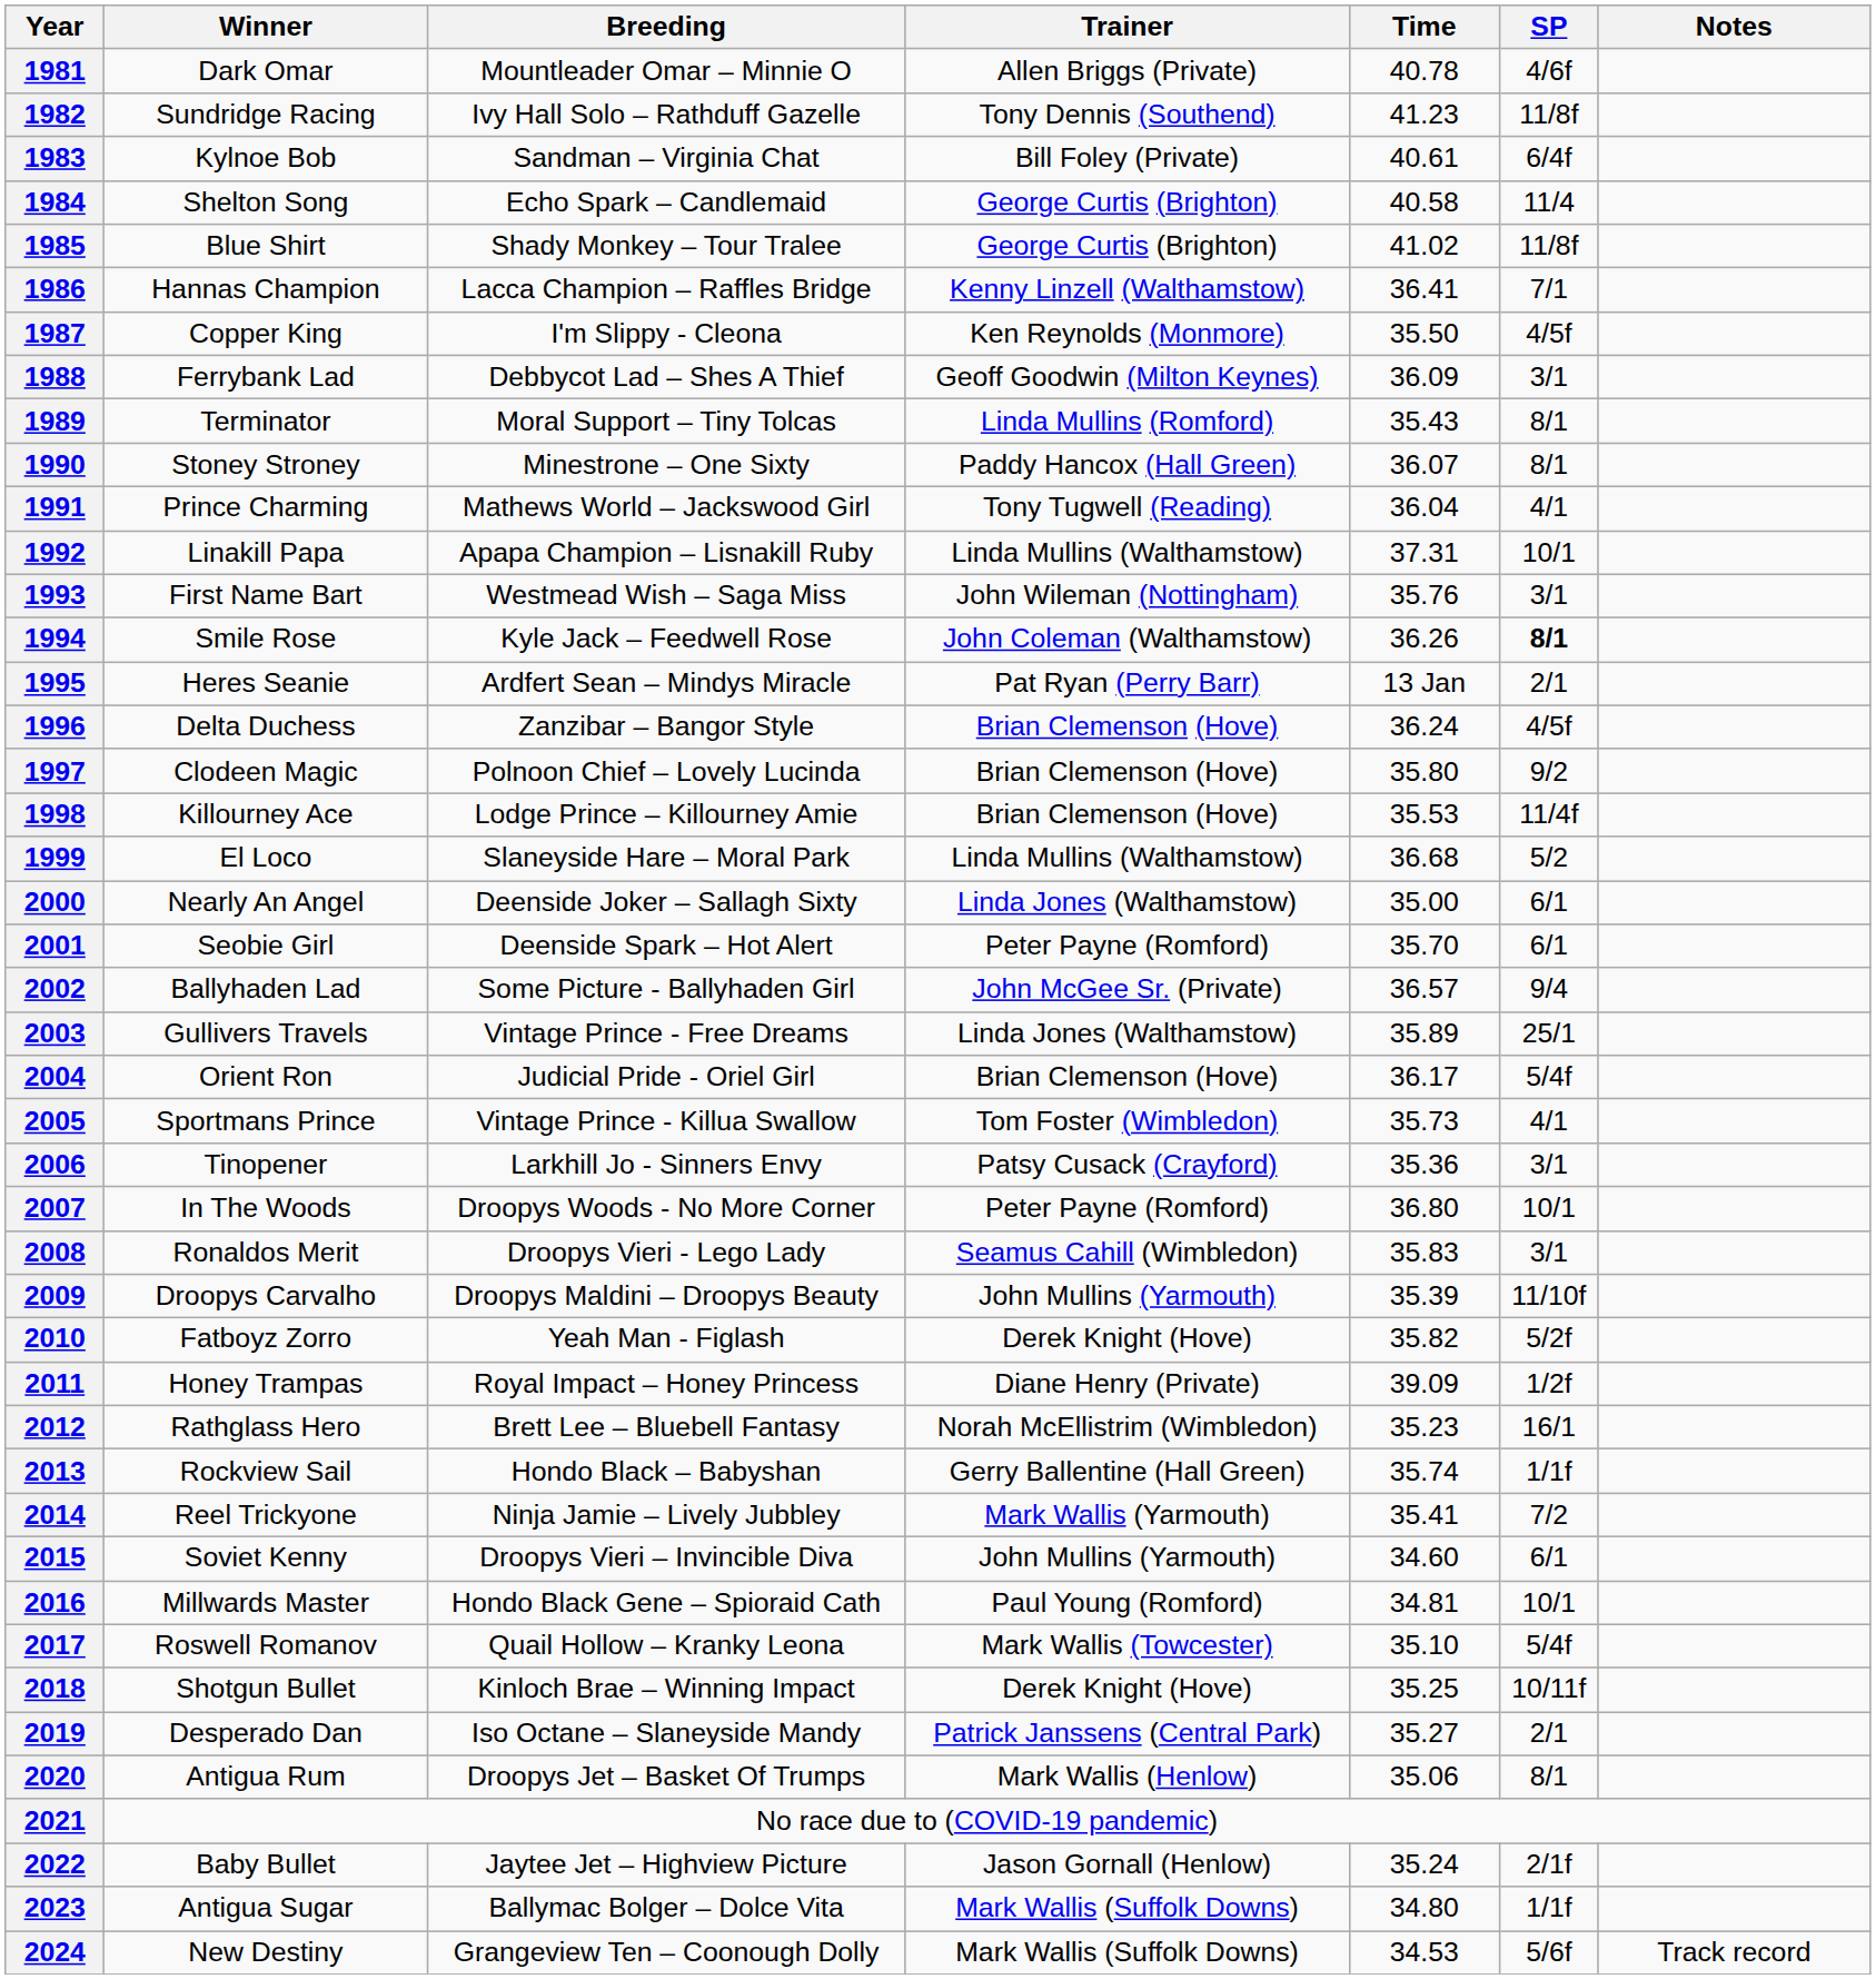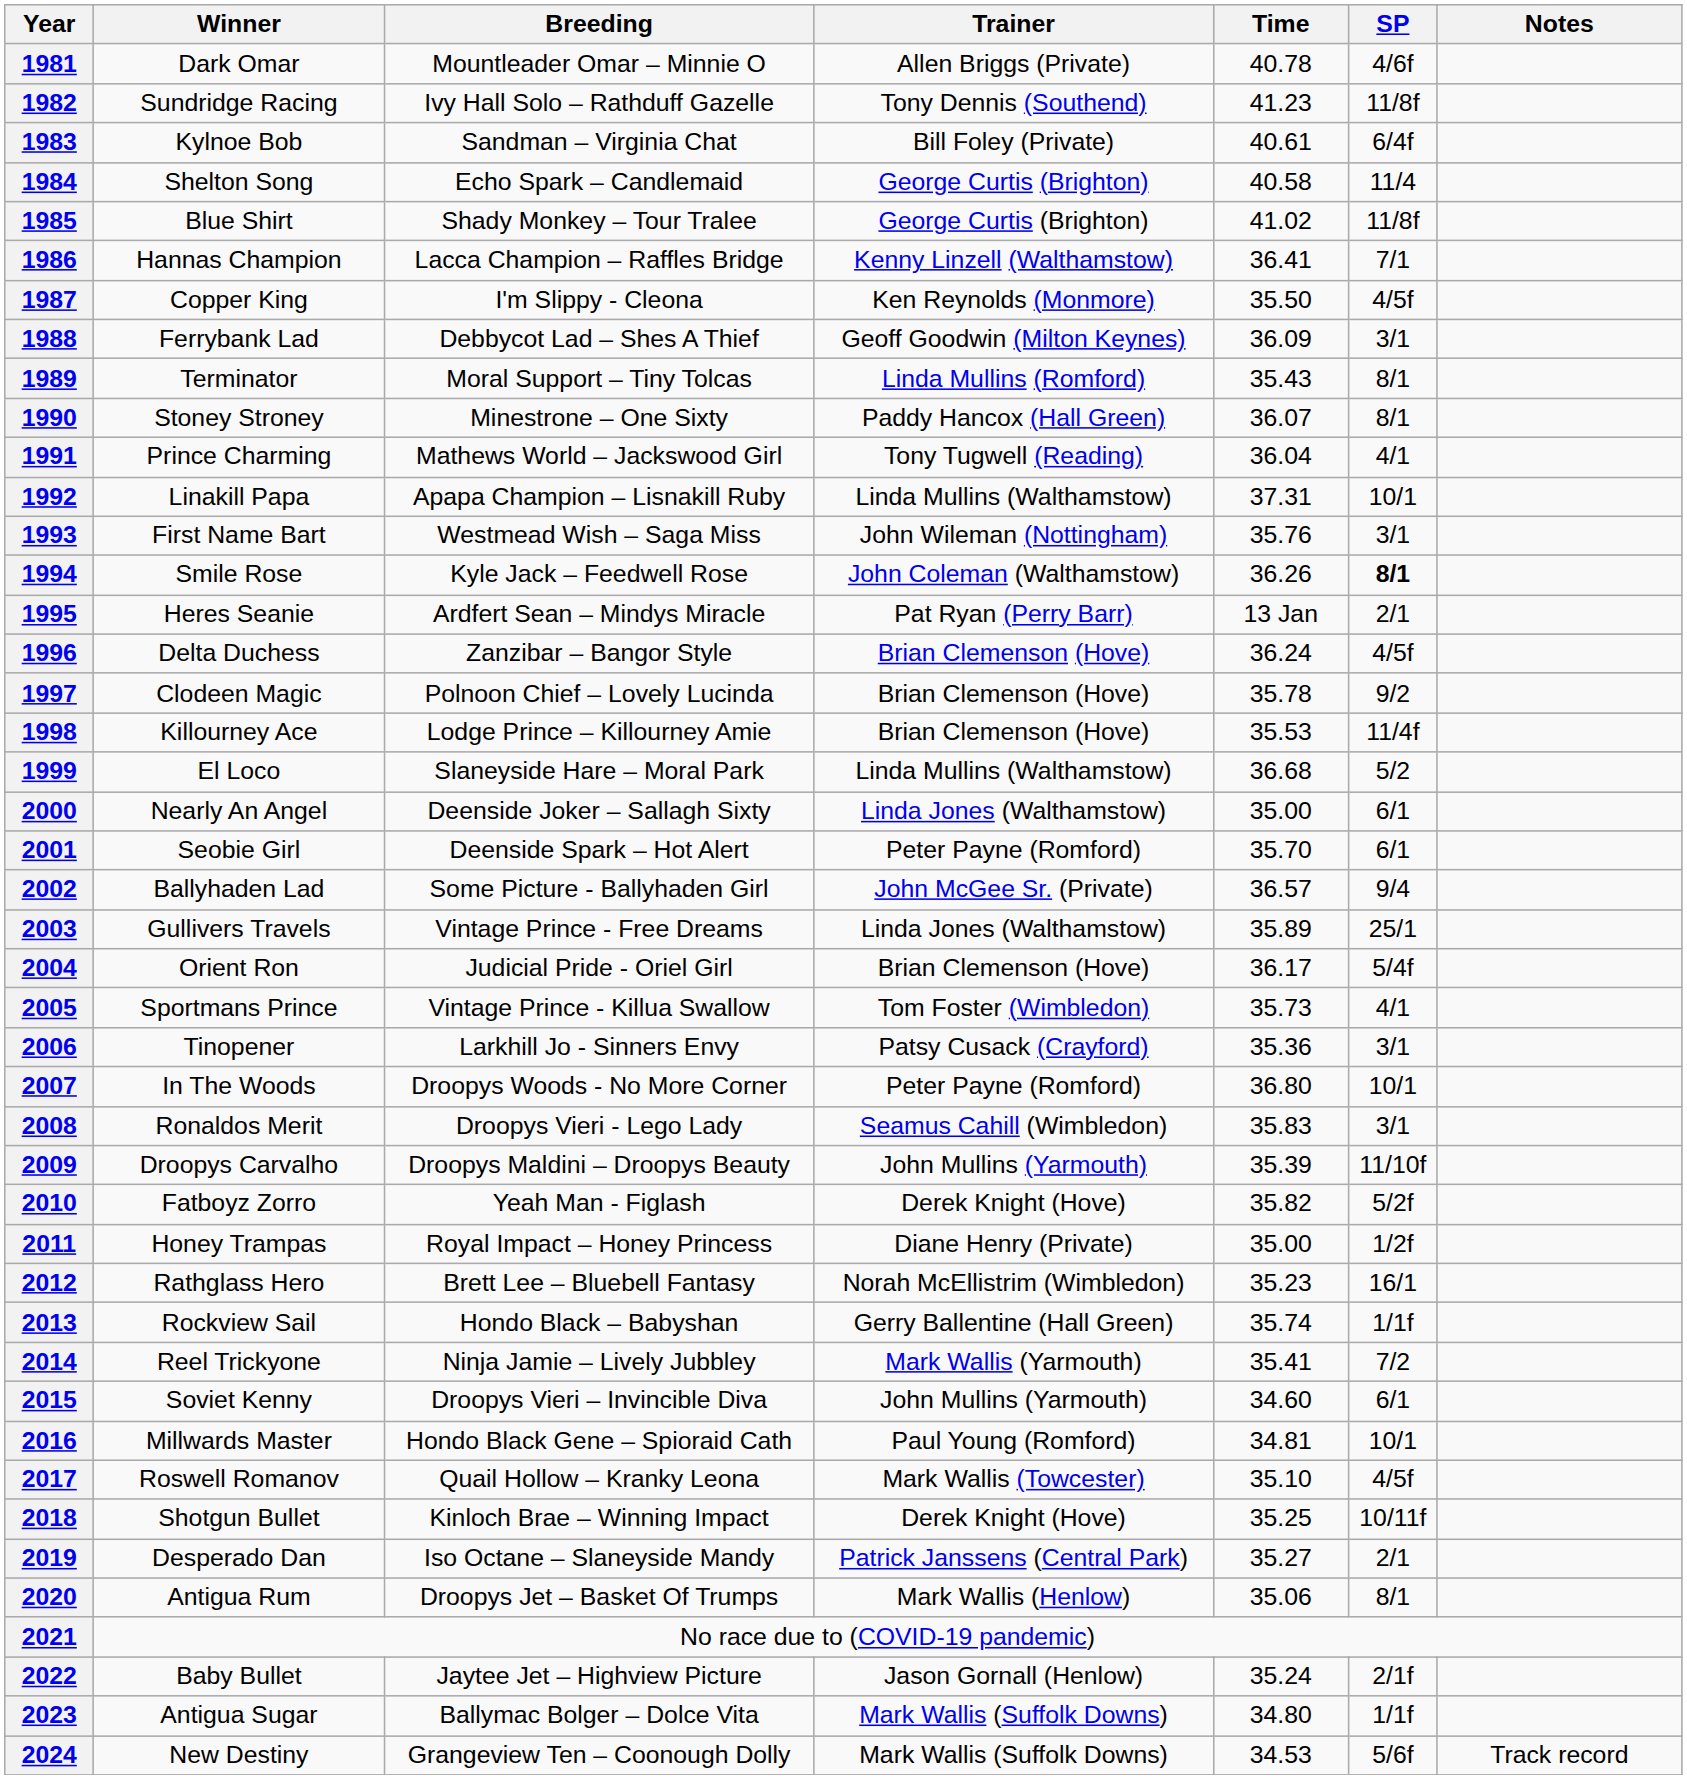 <table class="wikitable" style="text-align:center">
 <tr>
 <th width=50>Year</th>
 <th width=180>Winner</th>
 <th width=270>Breeding</th>
 <th width=250>Trainer</th>
 <th width=80>Time</th>
 <th width=50><a href='#'>SP</a></th>
 <th width=150>Notes</th>
 </tr>
 <tr>
 <th><a href='#'>1981</a></th>
 <td>Dark Omar</td>
 <td>Mountleader Omar – Minnie O</td>
 <td>Allen Briggs (Private)</td>
 <td>40.78</td>
 <td>4/6f</td>
 <td></td>
 </tr>
 <tr>
 <th><a href='#'>1982</a></th>
 <td>Sundridge Racing</td>
 <td>Ivy Hall Solo – Rathduff Gazelle</td>
 <td>Tony Dennis <a href='#'>(Southend)</a></td>
 <td>41.23</td>
 <td>11/8f</td>
 <td></td>
 </tr>
 <tr>
 <th><a href='#'>1983</a></th>
 <td>Kylnoe Bob</td>
 <td>Sandman – Virginia Chat</td>
 <td>Bill Foley (Private)</td>
 <td>40.61</td>
 <td>6/4f</td>
 <td></td>
 </tr>
 <tr>
 <th><a href='#'>1984</a></th>
 <td>Shelton Song</td>
 <td>Echo Spark – Candlemaid</td>
 <td><a href='#'>George Curtis</a>  <a href='#'>(Brighton)</a></td>
 <td>40.58</td>
 <td>11/4</td>
 <td></td>
 </tr>
 <tr>
 <th><a href='#'>1985</a></th>
 <td>Blue Shirt</td>
 <td>Shady Monkey – Tour Tralee</td>
 <td><a href='#'>George Curtis</a>  (Brighton)</td>
 <td>41.02</td>
 <td>11/8f</td>
 <td></td>
 </tr>
 <tr>
 <th><a href='#'>1986</a></th>
 <td>Hannas Champion</td>
 <td>Lacca Champion – Raffles Bridge</td>
 <td><a href='#'>Kenny Linzell</a> <a href='#'>(Walthamstow)</a></td>
 <td>36.41</td>
 <td>7/1</td>
 <td></td>
 </tr>
 <tr>
 <th><a href='#'>1987</a></th>
 <td>Copper King</td>
 <td>I'm Slippy - Cleona</td>
 <td>Ken Reynolds <a href='#'>(Monmore)</a></td>
 <td>35.50</td>
 <td>4/5f</td>
 <td></td>
 </tr>
 <tr>
 <th><a href='#'>1988</a></th>
 <td>Ferrybank Lad</td>
 <td>Debbycot Lad – Shes A Thief</td>
 <td>Geoff Goodwin <a href='#'>(Milton Keynes)</a></td>
 <td>36.09</td>
 <td>3/1</td>
 <td></td>
 </tr>
 <tr>
 <th><a href='#'>1989</a></th>
 <td>Terminator</td>
 <td>Moral Support – Tiny Tolcas</td>
 <td><a href='#'>Linda Mullins</a> <a href='#'>(Romford)</a></td>
 <td>35.43</td>
 <td>8/1</td>
 <td></td>
 </tr>
 <tr>
 <th><a href='#'>1990</a></th>
 <td>Stoney Stroney</td>
 <td>Minestrone – One Sixty</td>
 <td>Paddy Hancox <a href='#'>(Hall Green)</a></td>
 <td>36.07</td>
 <td>8/1</td>
 <td></td>
 </tr>
 <tr>
 <th><a href='#'>1991</a></th>
 <td>Prince Charming</td>
 <td>Mathews World – Jackswood Girl</td>
 <td>Tony Tugwell <a href='#'>(Reading)</a></td>
 <td>36.04</td>
 <td>4/1</td>
 <td></td>
 </tr>
 <tr>
 <th><a href='#'>1992</a></th>
 <td>Linakill Papa</td>
 <td>Apapa Champion – Lisnakill Ruby</td>
 <td>Linda Mullins (Walthamstow)</td>
 <td>37.31</td>
 <td>10/1</td>
 <td></td>
 </tr>
 <tr>
 <th><a href='#'>1993</a></th>
 <td>First Name Bart</td>
 <td>Westmead Wish – Saga Miss</td>
 <td>John Wileman <a href='#'>(Nottingham)</a></td>
 <td>35.76</td>
 <td>3/1</td>
 <td></td>
 </tr>
 <tr>
 <th><a href='#'>1994</a></th>
 <td>Smile Rose</td>
 <td>Kyle Jack – Feedwell Rose</td>
 <td><a href='#'>John Coleman</a> (Walthamstow)</td>
 <td>36.26</td>
 <td><strong>8/1</strong></td>
 <td></td>
 </tr>
 <tr>
 <th><a href='#'>1995</a></th>
 <td>Heres Seanie</td>
 <td>Ardfert Sean – Mindys Miracle</td>
 <td>Pat Ryan <a href='#'>(Perry Barr)</a></td>
 <td>13 Jan</td>
 <td>2/1</td>
 <td></td>
 </tr>
 <tr>
 <th><a href='#'>1996</a></th>
 <td>Delta Duchess</td>
 <td>Zanzibar – Bangor Style</td>
 <td><a href='#'>Brian Clemenson</a> <a href='#'>(Hove)</a></td>
 <td>36.24</td>
 <td>4/5f</td>
 <td></td>
 </tr>
 <tr>
 <th><a href='#'>1997</a></th>
 <td>Clodeen Magic</td>
 <td>Polnoon Chief – Lovely Lucinda</td>
 <td>Brian Clemenson (Hove)</td>
-<td>35.80</td>
+<td>35.78</td>
 <td>9/2</td>
 <td></td>
 </tr>
 <tr>
 <th><a href='#'>1998</a></th>
 <td>Killourney Ace</td>
 <td>Lodge Prince – Killourney Amie</td>
 <td>Brian Clemenson (Hove)</td>
 <td>35.53</td>
 <td>11/4f</td>
 <td></td>
 </tr>
 <tr>
 <th><a href='#'>1999</a></th>
 <td>El Loco</td>
 <td>Slaneyside Hare – Moral Park</td>
 <td>Linda Mullins (Walthamstow)</td>
 <td>36.68</td>
 <td>5/2</td>
 <td></td>
 </tr>
 <tr>
 <th><a href='#'>2000</a></th>
 <td>Nearly An Angel</td>
 <td>Deenside Joker – Sallagh Sixty</td>
 <td><a href='#'>Linda Jones</a> (Walthamstow)</td>
 <td>35.00</td>
 <td>6/1</td>
 <td></td>
 </tr>
 <tr>
 <th><a href='#'>2001</a></th>
 <td>Seobie Girl</td>
 <td>Deenside Spark – Hot Alert</td>
 <td>Peter Payne (Romford)</td>
 <td>35.70</td>
 <td>6/1</td>
 <td></td>
 </tr>
 <tr>
 <th><a href='#'>2002</a></th>
 <td>Ballyhaden Lad</td>
 <td>Some Picture - Ballyhaden Girl</td>
 <td><a href='#'>John McGee Sr.</a> (Private)</td>
 <td>36.57</td>
 <td>9/4</td>
 <td></td>
 </tr>
 <tr>
 <th><a href='#'>2003</a></th>
 <td>Gullivers Travels</td>
 <td>Vintage Prince - Free Dreams</td>
 <td>Linda Jones (Walthamstow)</td>
 <td>35.89</td>
 <td>25/1</td>
 <td></td>
 </tr>
 <tr>
 <th><a href='#'>2004</a></th>
 <td>Orient Ron</td>
 <td>Judicial Pride - Oriel Girl</td>
 <td>Brian Clemenson (Hove)</td>
 <td>36.17</td>
 <td>5/4f</td>
 <td></td>
 </tr>
 <tr>
 <th><a href='#'>2005</a></th>
 <td>Sportmans Prince </td>
 <td>Vintage Prince - Killua Swallow</td>
 <td>Tom Foster <a href='#'>(Wimbledon)</a></td>
 <td>35.73</td>
 <td>4/1</td>
 <td></td>
 </tr>
 <tr>
 <th><a href='#'>2006</a></th>
 <td>Tinopener </td>
 <td>Larkhill Jo - Sinners Envy</td>
 <td>Patsy Cusack <a href='#'>(Crayford)</a></td>
 <td>35.36</td>
 <td>3/1</td>
 <td></td>
 </tr>
 <tr>
 <th><a href='#'>2007</a></th>
 <td>In The Woods </td>
 <td>Droopys Woods - No More Corner</td>
 <td>Peter Payne (Romford)</td>
 <td>36.80</td>
 <td>10/1</td>
 <td></td>
 </tr>
 <tr>
 <th><a href='#'>2008</a></th>
 <td>Ronaldos Merit </td>
 <td>Droopys Vieri - Lego Lady</td>
 <td><a href='#'>Seamus Cahill</a> (Wimbledon)</td>
 <td>35.83</td>
 <td>3/1</td>
 <td></td>
 </tr>
 <tr>
 <th><a href='#'>2009</a></th>
 <td>Droopys Carvalho </td>
 <td>Droopys Maldini – Droopys Beauty</td>
 <td>John Mullins <a href='#'>(Yarmouth)</a></td>
 <td>35.39</td>
 <td>11/10f</td>
 <td></td>
 </tr>
 <tr>
 <th><a href='#'>2010</a></th>
 <td>Fatboyz Zorro </td>
 <td>Yeah Man - Figlash</td>
 <td>Derek Knight (Hove)</td>
 <td>35.82</td>
 <td>5/2f</td>
 <td></td>
 </tr>
 <tr>
 <th><a href='#'>2011</a></th>
 <td>Honey Trampas </td>
 <td>Royal Impact – Honey Princess</td>
 <td>Diane Henry (Private)</td>
-<td>39.09</td>
+<td>35.00</td>
 <td>1/2f</td>
 <td></td>
 </tr>
 <tr>
 <th><a href='#'>2012</a></th>
 <td>Rathglass Hero	</td>
 <td>Brett Lee – Bluebell Fantasy</td>
 <td>Norah McEllistrim (Wimbledon)</td>
 <td>35.23</td>
 <td>16/1</td>
 <td></td>
 </tr>
 <tr>
 <th><a href='#'>2013</a></th>
 <td>Rockview Sail </td>
 <td>Hondo Black – Babyshan</td>
 <td>Gerry Ballentine (Hall Green)</td>
 <td>35.74</td>
 <td>1/1f</td>
 <td></td>
 </tr>
 <tr>
 <th><a href='#'>2014</a></th>
 <td>Reel Trickyone </td>
 <td>Ninja Jamie – Lively Jubbley</td>
 <td><a href='#'>Mark Wallis</a> (Yarmouth)</td>
 <td>35.41</td>
 <td>7/2</td>
 <td></td>
 </tr>
 <tr>
 <th><a href='#'>2015</a></th>
 <td>Soviet Kenny </td>
 <td>Droopys Vieri – Invincible Diva</td>
 <td>John Mullins (Yarmouth)</td>
 <td>34.60</td>
 <td>6/1</td>
 <td></td>
 </tr>
 <tr>
 <th><a href='#'>2016</a></th>
 <td>Millwards Master </td>
 <td>Hondo Black Gene – Spioraid Cath</td>
 <td>Paul Young (Romford)</td>
 <td>34.81</td>
 <td>10/1</td>
 <td></td>
 </tr>
 <tr>
 <th><a href='#'>2017</a></th>
 <td>Roswell Romanov </td>
 <td>Quail Hollow – Kranky Leona</td>
 <td>Mark Wallis <a href='#'>(Towcester)</a></td>
 <td>35.10</td>
-<td>5/4f</td>
+<td>4/5f</td>
 <td></td>
 </tr>
 <tr>
 <th><a href='#'>2018</a></th>
 <td>Shotgun Bullet </td>
 <td>Kinloch Brae – Winning Impact</td>
 <td>Derek Knight (Hove)</td>
 <td>35.25</td>
 <td>10/11f</td>
 <td></td>
 </tr>
 <tr>
 <th><a href='#'>2019</a></th>
 <td>Desperado Dan</td>
 <td>Iso Octane – Slaneyside Mandy</td>
 <td><a href='#'>Patrick Janssens</a> (<a href='#'>Central Park</a>)</td>
 <td>35.27</td>
 <td>2/1</td>
 <td></td>
 </tr>
 <tr>
 <th><a href='#'>2020</a></th>
 <td>Antigua Rum</td>
 <td>Droopys Jet – Basket Of Trumps</td>
 <td>Mark Wallis (<a href='#'>Henlow</a>)</td>
 <td>35.06</td>
 <td>8/1</td>
 <td></td>
 </tr>
 <tr>
 <th><a href='#'>2021</a></th>
 <td colspan=6>No race due to (<a href='#'>COVID-19 pandemic</a>)</td>
 </tr>
 <tr>
 <th><a href='#'>2022</a></th>
 <td>Baby Bullet</td>
 <td>Jaytee Jet – Highview Picture</td>
 <td>Jason Gornall (Henlow)</td>
 <td>35.24</td>
 <td>2/1f</td>
 <td></td>
 </tr>
 <tr>
 <th><a href='#'>2023</a></th>
 <td>Antigua Sugar</td>
 <td>Ballymac Bolger – Dolce Vita</td>
 <td><a href='#'>Mark Wallis</a> (<a href='#'>Suffolk Downs</a>)</td>
 <td>34.80</td>
 <td>1/1f</td>
 <td></td>
 </tr>
 <tr>
 <th><a href='#'>2024</a></th>
 <td>New Destiny</td>
 <td>Grangeview Ten – Coonough Dolly</td>
 <td>Mark Wallis (Suffolk Downs)</td>
 <td>34.53</td>
 <td>5/6f</td>
 <td>Track record</td>
 </tr>
 </table>
